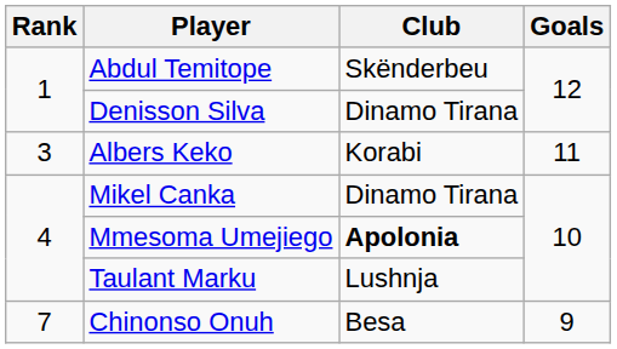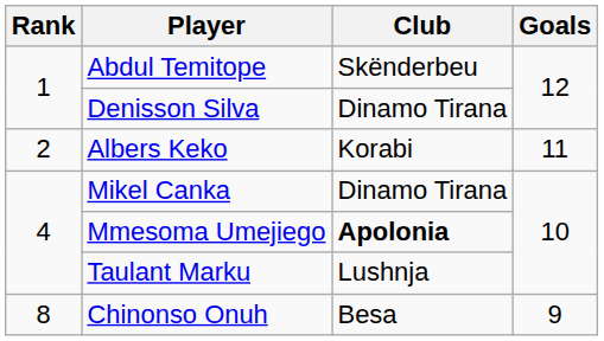 <table class="wikitable" style="text-align:center">
 <tr>
 <th>Rank</th>
 <th>Player</th>
 <th>Club</th>
 <th>Goals</th>
 </tr>
 <tr>
 <td rowspan="2">1</td>
 <td align="left"> <a href='#'>Abdul Temitope</a></td>
 <td align="left">Skënderbeu</td>
 <td rowspan="2">12</td>
 </tr>
 <tr>
 <td align="left"> <a href='#'>Denisson Silva</a></td>
 <td align="left">Dinamo Tirana</td>
 </tr>
 <tr>
-<td rowspan="1">3</td>
+<td rowspan="1">2</td>
 <td align="left"> <a href='#'>Albers Keko</a></td>
 <td align="left">Korabi</td>
 <td rowspan="1">11</td>
 </tr>
 <tr>
 <td rowspan="3">4</td>
 <td align="left"> <a href='#'>Mikel Canka</a></td>
 <td align="left">Dinamo Tirana</td>
 <td rowspan="3">10</td>
 </tr>
 <tr>
 <td align="left"> <a href='#'>Mmesoma Umejiego</a></td>
 <td align="left"><strong>Apolonia</strong></td>
 </tr>
 <tr>
 <td align="left"> <a href='#'>Taulant Marku</a></td>
 <td align="left">Lushnja</td>
 </tr>
 <tr>
-<td rowspan="1">7</td>
+<td rowspan="1">8</td>
 <td align="left"> <a href='#'>Chinonso Onuh</a></td>
 <td align="left">Besa</td>
 <td rowspan="1">9</td>
 </tr>
 </table>
